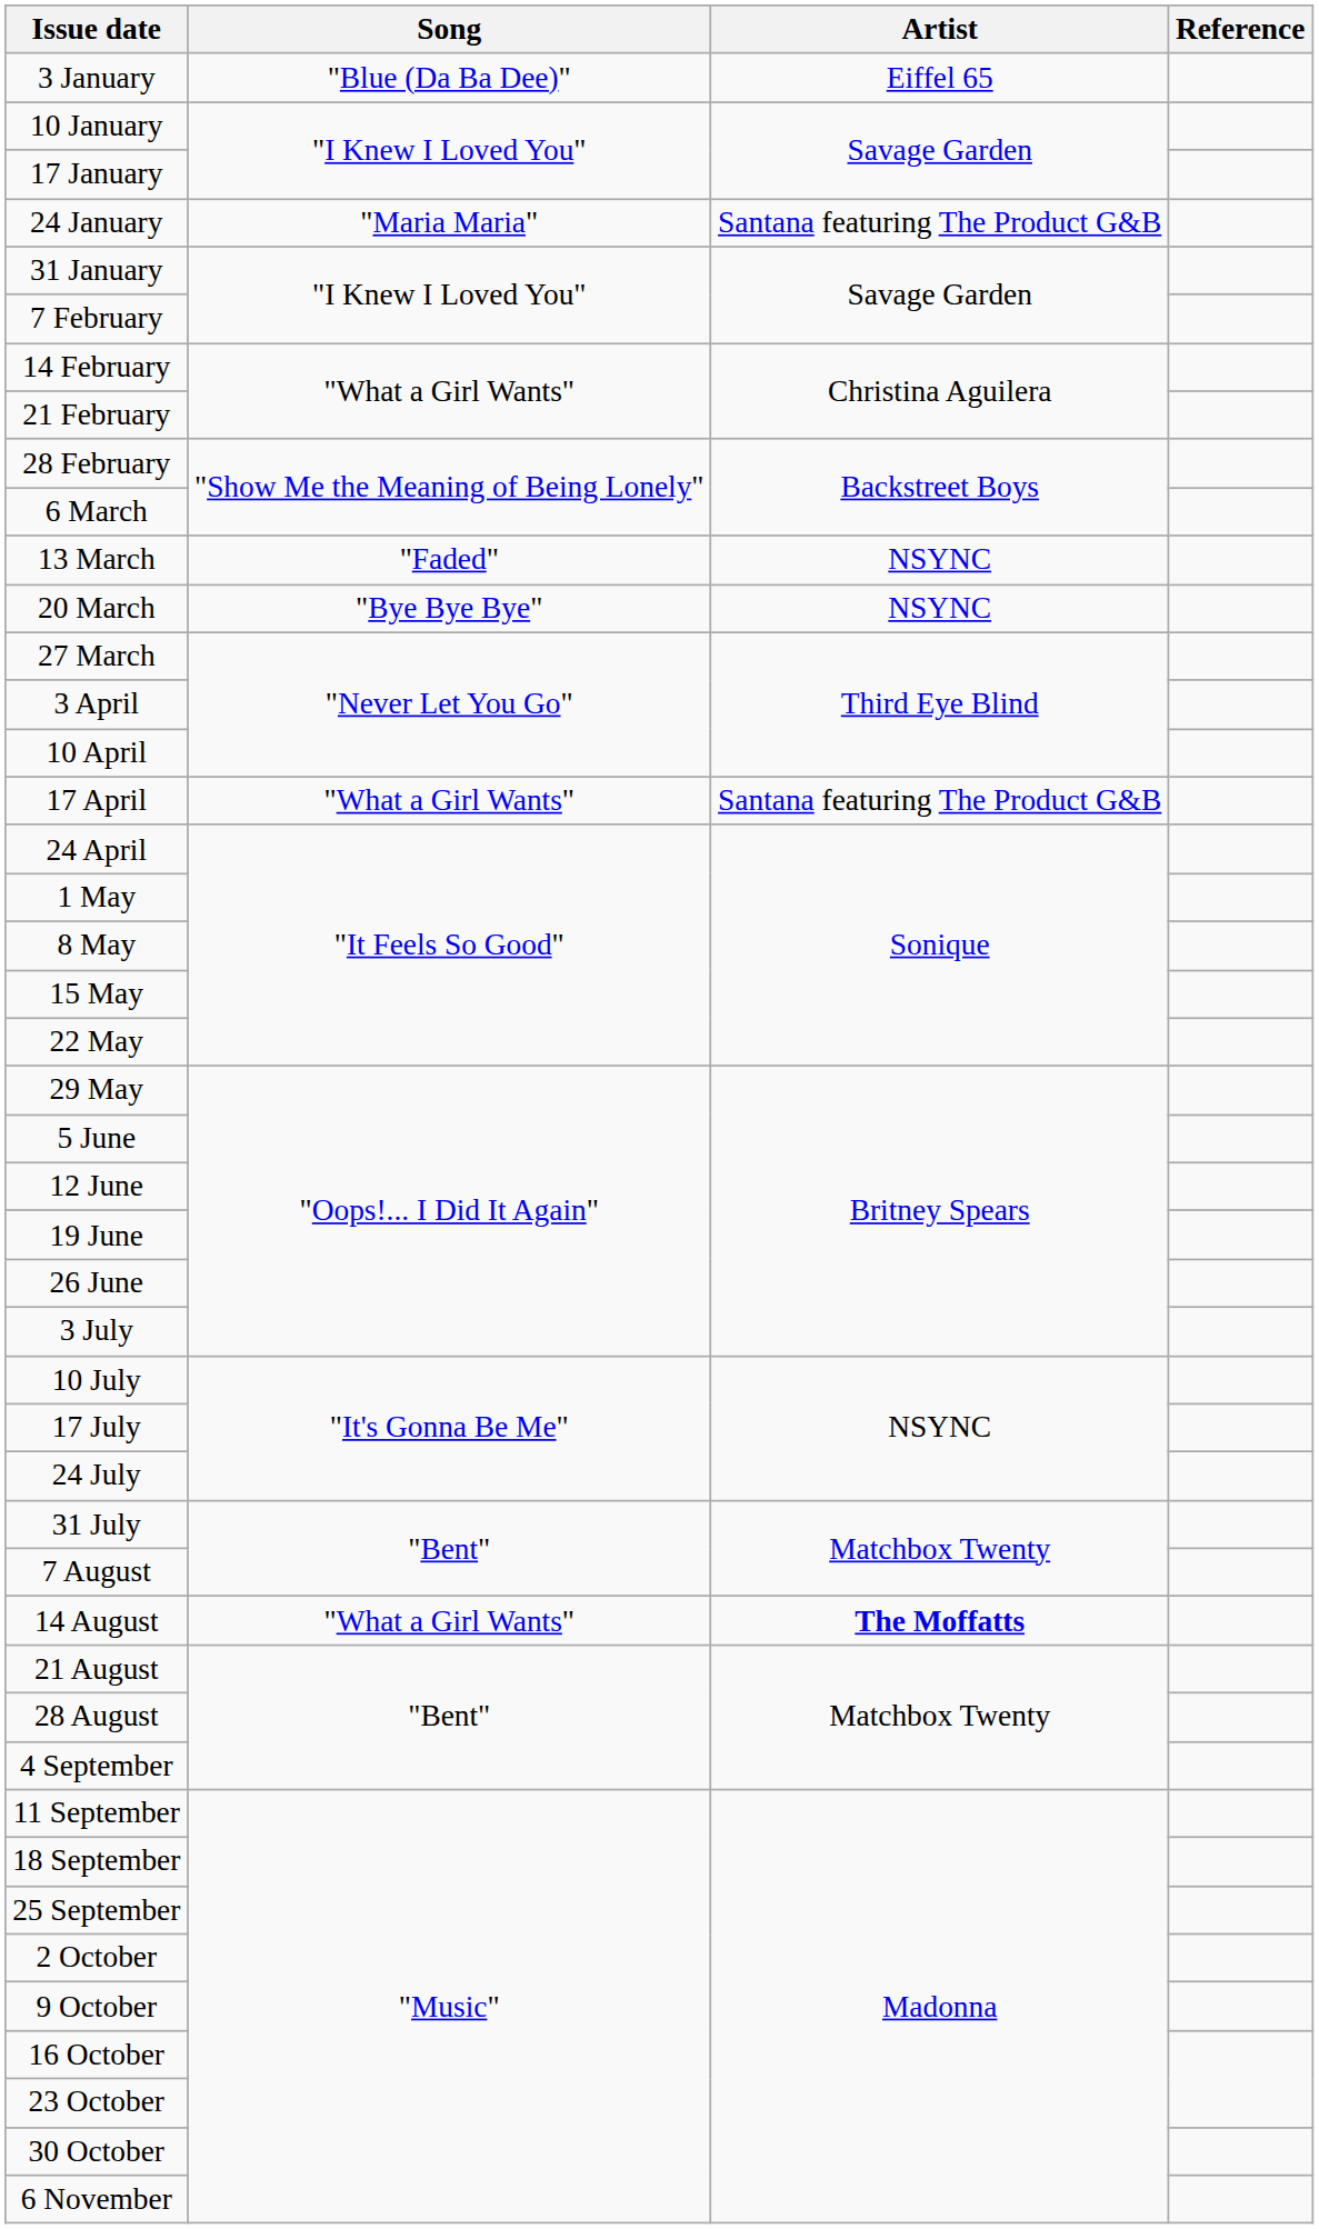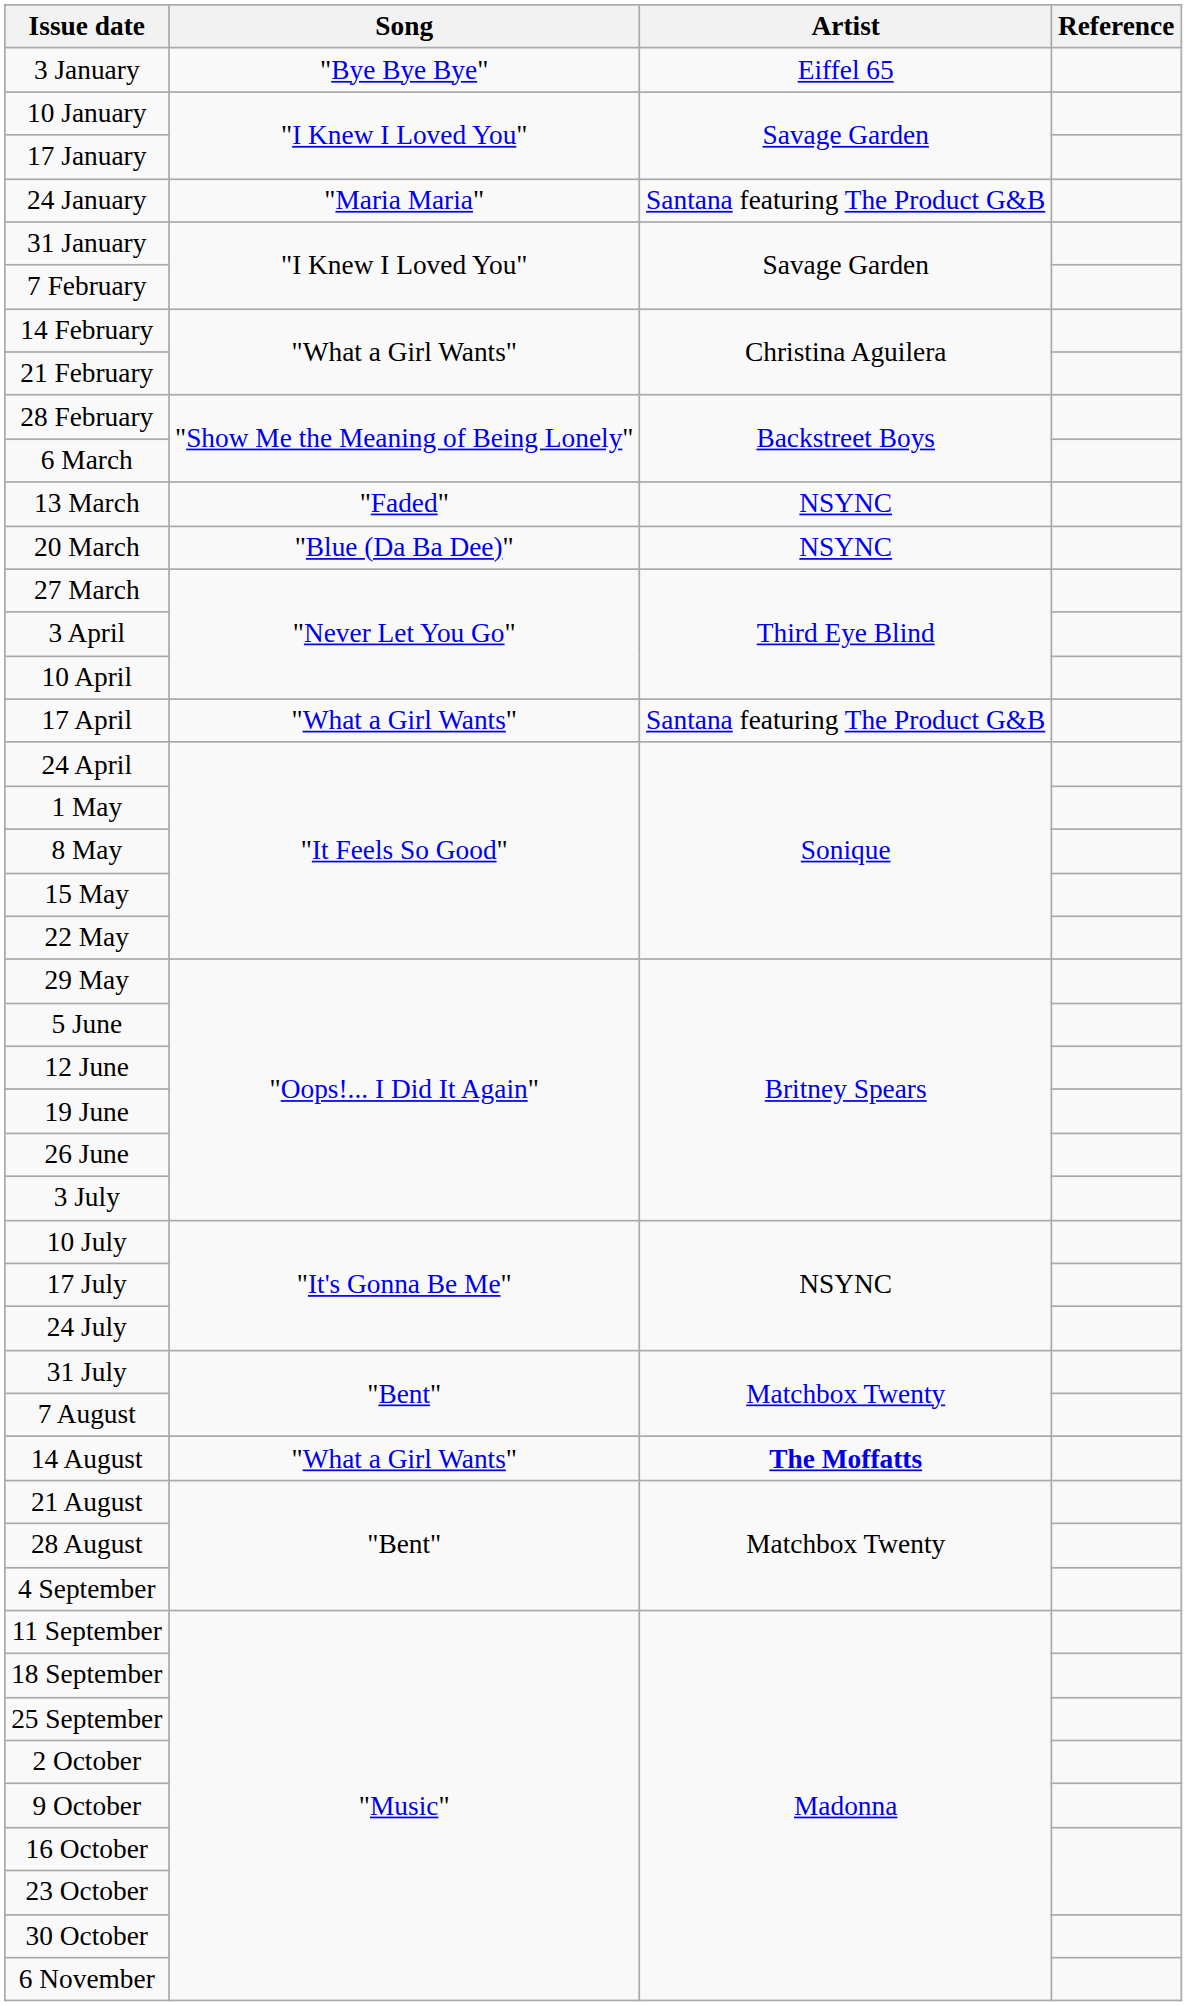 <table class="wikitable">
 <tr>
 <th align="center">Issue date</th>
 <th align="center">Song</th>
 <th align="center">Artist</th>
 <th align="center">Reference</th>
 </tr>
 <tr>
 <td align="center">3 January</td>
-<td align="center">"<a href='#'>Blue (Da Ba Dee)</a>"</td>
+<td align="center">"<a href='#'>Bye Bye Bye</a>"</td>
 <td align="center"><a href='#'>Eiffel 65</a></td>
 <td align="center"></td>
 </tr>
 <tr>
 <td align="center">10 January</td>
 <td align="center" rowspan="2">"<a href='#'>I Knew I Loved You</a>"</td>
 <td align="center" rowspan="2"><a href='#'>Savage Garden</a></td>
 <td align="center"></td>
 </tr>
 <tr>
 <td align="center">17 January</td>
 <td align="center"></td>
 </tr>
 <tr>
 <td align="center">24 January</td>
 <td align="center">"<a href='#'>Maria Maria</a>"</td>
 <td align="center"><a href='#'>Santana</a> featuring <a href='#'>The Product G&B</a></td>
 <td align="center"></td>
 </tr>
 <tr>
 <td align="center">31 January</td>
 <td align="center" rowspan="2">"I Knew I Loved You"</td>
 <td align="center" rowspan="2">Savage Garden</td>
 <td align="center"></td>
 </tr>
 <tr>
 <td align="center">7 February</td>
 <td align="center"></td>
 </tr>
 <tr>
 <td align="center">14 February</td>
 <td align="center" rowspan="2">"What a Girl Wants"</td>
 <td align="center" rowspan="2">Christina Aguilera</td>
 <td align="center"></td>
 </tr>
 <tr>
 <td align="center">21 February</td>
 <td align="center"></td>
 </tr>
 <tr>
 <td align="center">28 February</td>
 <td align="center" rowspan="2">"<a href='#'>Show Me the Meaning of Being Lonely</a>"</td>
 <td align="center" rowspan="2"><a href='#'>Backstreet Boys</a></td>
 <td align="center"></td>
 </tr>
 <tr>
 <td align="center">6 March</td>
 <td align="center"></td>
 </tr>
 <tr>
 <td align="center">13 March</td>
 <td align="center">"<a href='#'>Faded</a>"</td>
 <td align="center"><a href='#'>NSYNC</a></td>
 <td align="center"></td>
 </tr>
 <tr>
 <td align="center">20 March</td>
-<td align="center">"<a href='#'>Bye Bye Bye</a>"</td>
+<td align="center">"<a href='#'>Blue (Da Ba Dee)</a>"</td>
 <td align="center"><a href='#'>NSYNC</a></td>
 <td align="center"></td>
 </tr>
 <tr>
 <td align="center">27 March</td>
 <td align="center" rowspan="3">"<a href='#'>Never Let You Go</a>"</td>
 <td align="center" rowspan="3"><a href='#'>Third Eye Blind</a></td>
 <td align="center"></td>
 </tr>
 <tr>
 <td align="center">3 April</td>
 <td align="center"></td>
 </tr>
 <tr>
 <td align="center">10 April</td>
 <td align="center"></td>
 </tr>
 <tr>
 <td align="center">17 April</td>
 <td align="center">"<a href='#'>What a Girl Wants</a>"</td>
 <td align="center"><a href='#'>Santana</a> featuring <a href='#'>The Product G&B</a></td>
 <td align="center"></td>
 </tr>
 <tr>
 <td align="center">24 April</td>
 <td align="center" rowspan="5">"<a href='#'>It Feels So Good</a>"</td>
 <td align="center" rowspan="5"><a href='#'>Sonique</a></td>
 <td align="center"></td>
 </tr>
 <tr>
 <td align="center">1 May</td>
 <td align="center"></td>
 </tr>
 <tr>
 <td align="center">8 May</td>
 <td align="center"></td>
 </tr>
 <tr>
 <td align="center">15 May</td>
 <td align="center"></td>
 </tr>
 <tr>
 <td align="center">22 May</td>
 <td align="center"></td>
 </tr>
 <tr>
 <td align="center">29 May</td>
 <td align="center" rowspan="6">"<a href='#'>Oops!... I Did It Again</a>"</td>
 <td align="center" rowspan="6"><a href='#'>Britney Spears</a></td>
 <td align="center"></td>
 </tr>
 <tr>
 <td align="center">5 June</td>
 <td align="center"></td>
 </tr>
 <tr>
 <td align="center">12 June</td>
 <td align="center"></td>
 </tr>
 <tr>
 <td align="center">19 June</td>
 <td align="center"></td>
 </tr>
 <tr>
 <td align="center">26 June</td>
 <td align="center"></td>
 </tr>
 <tr>
 <td align="center">3 July</td>
 <td align="center"></td>
 </tr>
 <tr>
 <td align="center">10 July</td>
 <td align="center" rowspan="3">"<a href='#'>It's Gonna Be Me</a>"</td>
 <td align="center" rowspan="3">NSYNC</td>
 <td align="center"></td>
 </tr>
 <tr>
 <td align="center">17 July</td>
 <td align="center"></td>
 </tr>
 <tr>
 <td align="center">24 July</td>
 <td align="center"></td>
 </tr>
 <tr>
 <td align="center">31 July</td>
 <td align="center" rowspan="2">"<a href='#'>Bent</a>"</td>
 <td align="center" rowspan="2"><a href='#'>Matchbox Twenty</a></td>
 <td align="center"></td>
 </tr>
 <tr>
 <td align="center">7 August</td>
 <td align="center"></td>
 </tr>
 <tr>
 <td align="center">14 August</td>
 <td align="center">"<a href='#'>What a Girl Wants</a>"</td>
 <td align="center"><strong><a href='#'>The Moffatts</a></strong></td>
 <td align="center"></td>
 </tr>
 <tr>
 <td align="center">21 August</td>
 <td align="center" rowspan="3">"Bent"</td>
 <td align="center" rowspan="3">Matchbox Twenty</td>
 <td align="center"></td>
 </tr>
 <tr>
 <td align="center">28 August</td>
 <td align="center"></td>
 </tr>
 <tr>
 <td align="center">4 September</td>
 <td align="center"></td>
 </tr>
 <tr>
 <td align="center">11 September</td>
 <td align="center" rowspan="9">"<a href='#'>Music</a>"</td>
 <td align="center" rowspan="9"><a href='#'>Madonna</a></td>
 <td align="center"></td>
 </tr>
 <tr>
 <td align="center">18 September</td>
 <td align="center"></td>
 </tr>
 <tr>
 <td align="center">25 September</td>
 <td align="center"></td>
 </tr>
 <tr>
 <td align="center">2 October</td>
 <td align="center"></td>
 </tr>
 <tr>
 <td align="center">9 October</td>
 <td align="center"></td>
 </tr>
 <tr>
 <td align="center">16 October</td>
 <td align="center" rowspan="2"></td>
 </tr>
 <tr>
 <td align="center">23 October</td>
 </tr>
 <tr>
 <td align="center">30 October</td>
 <td align="center"></td>
 </tr>
 <tr>
 <td align="center">6 November</td>
 <td align="center"></td>
 </tr>
 </table>
